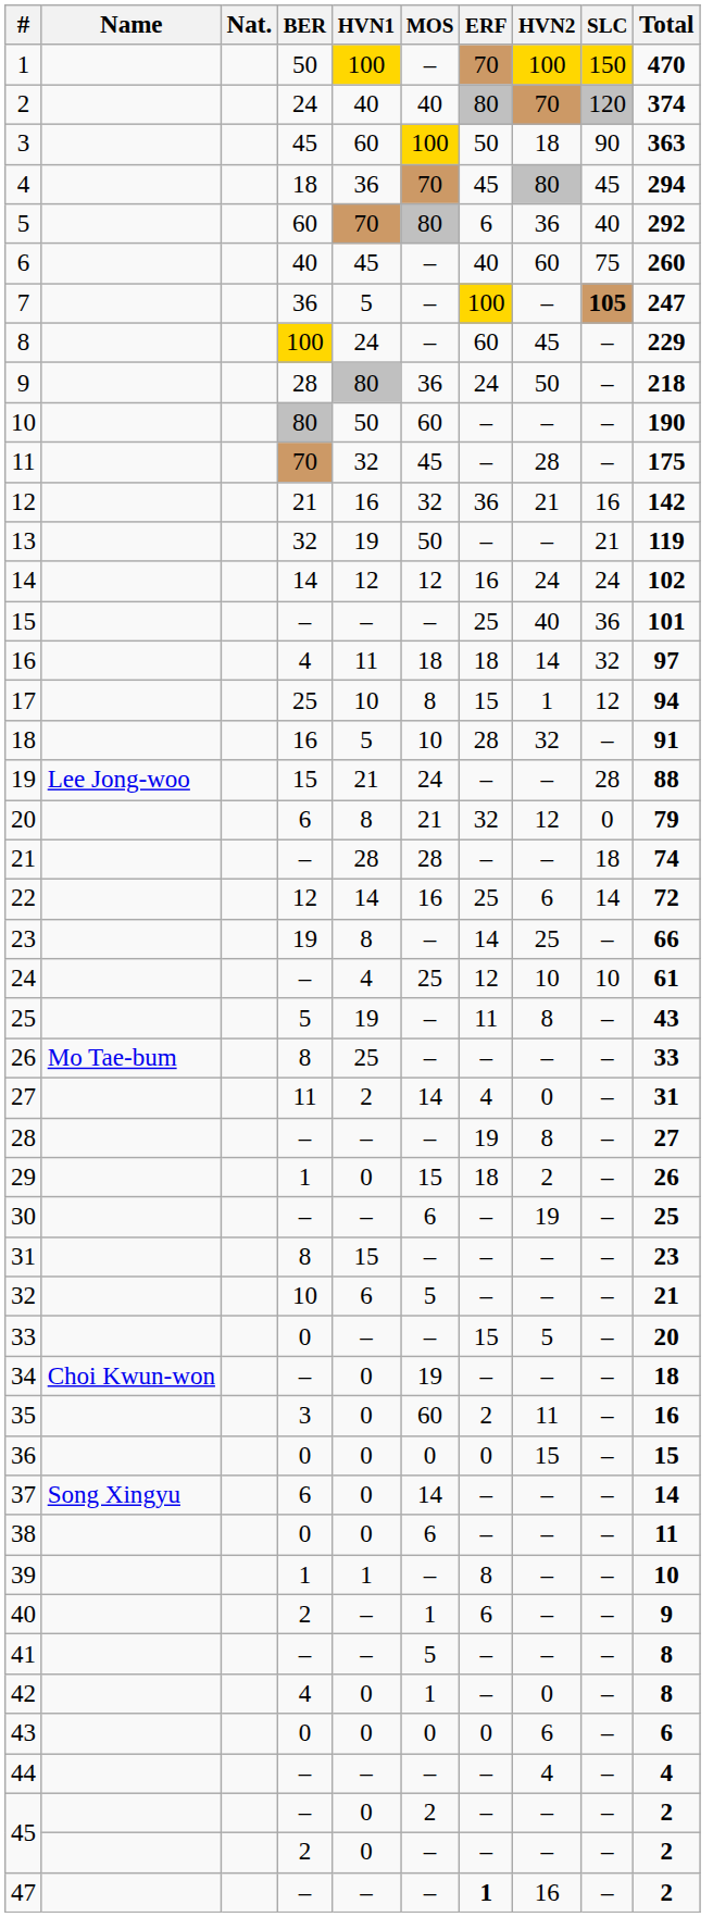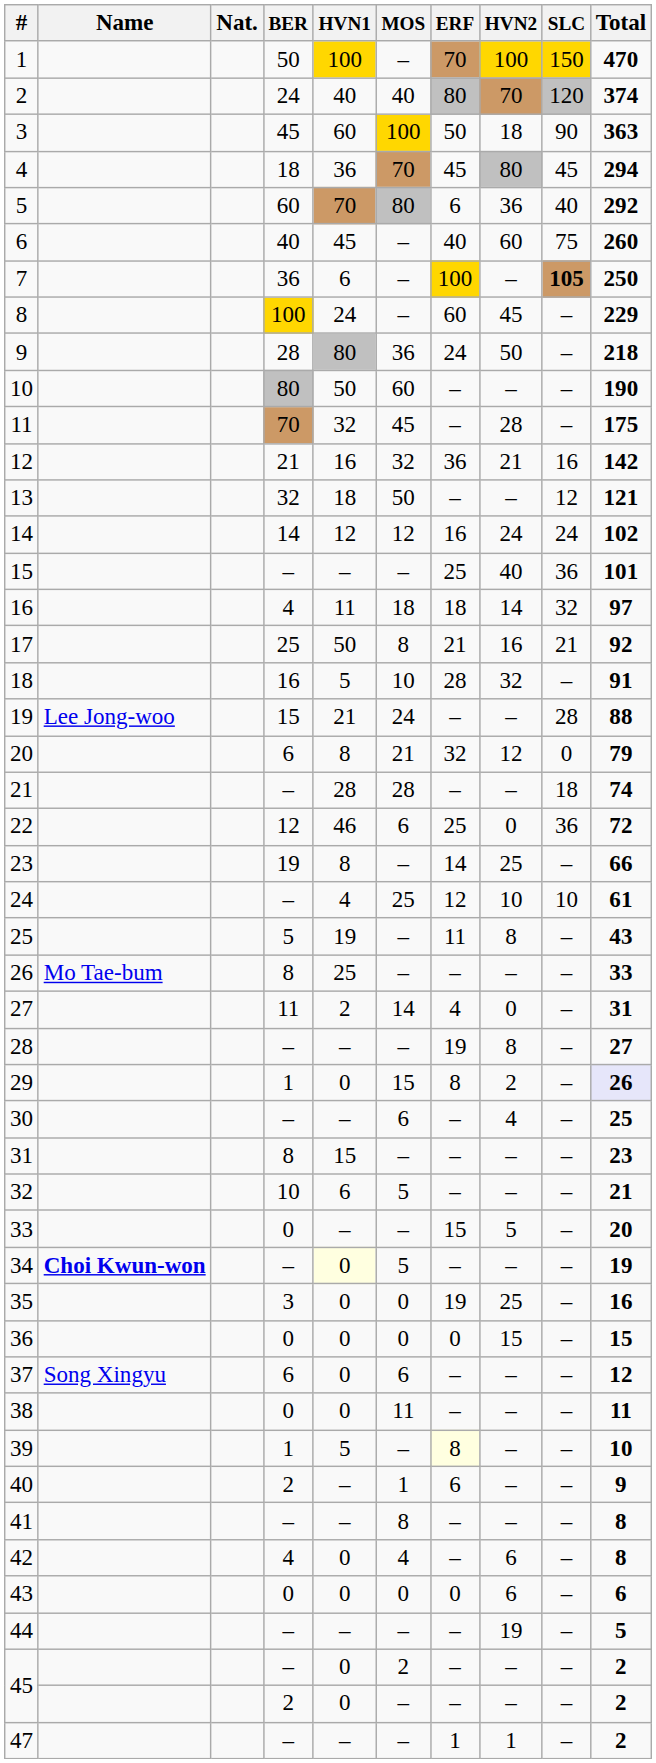 <table class="wikitable sortable" style="text-align:center;">
 <tr>
 <th>#</th>
 <th>Name</th>
 <th>Nat.</th>
 <th><small>BER</small></th>
 <th><small>HVN1</small></th>
 <th><small>MOS</small></th>
 <th><small>ERF</small></th>
 <th><small>HVN2</small></th>
 <th><small>SLC</small></th>
 <th>Total</th>
 </tr>
 <tr>
 <td>1</td>
 <td align=left><strong></strong></td>
 <td></td>
 <td>50</td>
 <td bgcolor="gold">100</td>
 <td>–</td>
 <td bgcolor=CC9966>70</td>
 <td bgcolor="gold">100</td>
 <td bgcolor="gold">150</td>
 <td><strong>470</strong></td>
 </tr>
 <tr>
 <td>2</td>
 <td align=left></td>
 <td></td>
 <td>24</td>
 <td>40</td>
 <td>40</td>
 <td bgcolor="silver">80</td>
 <td bgcolor=CC9966>70</td>
 <td bgcolor="silver">120</td>
 <td><strong>374</strong></td>
 </tr>
 <tr>
 <td>3</td>
 <td align=left></td>
 <td></td>
 <td>45</td>
 <td>60</td>
 <td bgcolor="gold">100</td>
 <td>50</td>
 <td>18</td>
 <td>90</td>
 <td><strong>363</strong></td>
 </tr>
 <tr>
 <td>4</td>
 <td align=left></td>
 <td></td>
 <td>18</td>
 <td>36</td>
 <td bgcolor=CC9966>70</td>
 <td>45</td>
 <td bgcolor="silver">80</td>
 <td>45</td>
 <td><strong>294</strong></td>
 </tr>
 <tr>
 <td>5</td>
 <td align=left></td>
 <td></td>
 <td>60</td>
 <td bgcolor=CC9966>70</td>
 <td bgcolor="silver">80</td>
 <td>6</td>
 <td>36</td>
 <td>40</td>
 <td><strong>292</strong></td>
 </tr>
 <tr>
 <td>6</td>
 <td align=left></td>
 <td></td>
 <td>40</td>
 <td>45</td>
 <td>–</td>
 <td>40</td>
 <td>60</td>
 <td>75</td>
 <td><strong>260</strong></td>
 </tr>
 <tr>
 <td>7</td>
 <td align=left></td>
 <td></td>
 <td>36</td>
-<td>5</td>
+<td>6</td>
 <td>–</td>
 <td bgcolor="gold">100</td>
 <td>–</td>
 <td bgcolor=CC9966><strong>105</strong></td>
-<td><strong>247</strong></td>
+<td><strong>250</strong></td>
 </tr>
 <tr>
 <td>8</td>
 <td align=left></td>
 <td></td>
 <td bgcolor="gold">100</td>
 <td>24</td>
 <td>–</td>
 <td>60</td>
 <td>45</td>
 <td>–</td>
 <td><strong>229</strong></td>
 </tr>
 <tr>
 <td>9</td>
 <td align=left></td>
 <td></td>
 <td>28</td>
 <td bgcolor="silver">80</td>
 <td>36</td>
 <td>24</td>
 <td>50</td>
 <td>–</td>
 <td><strong>218</strong></td>
 </tr>
 <tr>
 <td>10</td>
 <td align=left></td>
 <td></td>
 <td bgcolor="silver">80</td>
 <td>50</td>
 <td>60</td>
 <td>–</td>
 <td>–</td>
 <td>–</td>
 <td><strong>190</strong></td>
 </tr>
 <tr>
 <td>11</td>
 <td align=left></td>
 <td></td>
 <td bgcolor=CC9966>70</td>
 <td>32</td>
 <td>45</td>
 <td>–</td>
 <td>28</td>
 <td>–</td>
 <td><strong>175</strong></td>
 </tr>
 <tr>
 <td>12</td>
 <td align=left></td>
 <td></td>
 <td>21</td>
 <td>16</td>
 <td>32</td>
 <td>36</td>
 <td>21</td>
 <td>16</td>
 <td><strong>142</strong></td>
 </tr>
 <tr>
 <td>13</td>
 <td align=left></td>
 <td></td>
 <td>32</td>
-<td>19</td>
+<td>18</td>
 <td>50</td>
 <td>–</td>
 <td>–</td>
-<td>21</td>
-<td><strong>119</strong></td>
+<td>12</td>
+<td><strong>121</strong></td>
 </tr>
 <tr>
 <td>14</td>
 <td align=left></td>
 <td></td>
 <td>14</td>
 <td>12</td>
 <td>12</td>
 <td>16</td>
 <td>24</td>
 <td>24</td>
 <td><strong>102</strong></td>
 </tr>
 <tr>
 <td>15</td>
 <td align=left></td>
 <td></td>
 <td>–</td>
 <td>–</td>
 <td>–</td>
 <td>25</td>
 <td>40</td>
 <td>36</td>
 <td><strong>101</strong></td>
 </tr>
 <tr>
 <td>16</td>
 <td align=left></td>
 <td></td>
 <td>4</td>
 <td>11</td>
 <td>18</td>
 <td>18</td>
 <td>14</td>
 <td>32</td>
 <td><strong>97</strong></td>
 </tr>
 <tr>
 <td>17</td>
 <td align=left></td>
 <td></td>
 <td>25</td>
-<td>10</td>
+<td>50</td>
 <td>8</td>
-<td>15</td>
-<td>1</td>
-<td>12</td>
-<td><strong>94</strong></td>
+<td>21</td>
+<td>16</td>
+<td>21</td>
+<td><strong>92</strong></td>
 </tr>
 <tr>
 <td>18</td>
 <td align=left></td>
 <td></td>
 <td>16</td>
 <td>5</td>
 <td>10</td>
 <td>28</td>
 <td>32</td>
 <td>–</td>
 <td><strong>91</strong></td>
 </tr>
 <tr>
 <td>19</td>
 <td align=left><a href='#'>Lee Jong-woo</a></td>
 <td></td>
 <td>15</td>
 <td>21</td>
 <td>24</td>
 <td>–</td>
 <td>–</td>
 <td>28</td>
 <td><strong>88</strong></td>
 </tr>
 <tr>
 <td>20</td>
 <td align=left></td>
 <td></td>
 <td>6</td>
 <td>8</td>
 <td>21</td>
 <td>32</td>
 <td>12</td>
 <td>0</td>
 <td><strong>79</strong></td>
 </tr>
 <tr>
 <td>21</td>
 <td align=left></td>
 <td></td>
 <td>–</td>
 <td>28</td>
 <td>28</td>
 <td>–</td>
 <td>–</td>
 <td>18</td>
 <td><strong>74</strong></td>
 </tr>
 <tr>
 <td>22</td>
 <td align=left></td>
 <td></td>
 <td>12</td>
-<td>14</td>
-<td>16</td>
+<td>46</td>
+<td>6</td>
 <td>25</td>
-<td>6</td>
-<td>14</td>
+<td>0</td>
+<td>36</td>
 <td><strong>72</strong></td>
 </tr>
 <tr>
 <td>23</td>
 <td align=left></td>
 <td></td>
 <td>19</td>
 <td>8</td>
 <td>–</td>
 <td>14</td>
 <td>25</td>
 <td>–</td>
 <td><strong>66</strong></td>
 </tr>
 <tr>
 <td>24</td>
 <td align=left></td>
 <td></td>
 <td>–</td>
 <td>4</td>
 <td>25</td>
 <td>12</td>
 <td>10</td>
 <td>10</td>
 <td><strong>61</strong></td>
 </tr>
 <tr>
 <td>25</td>
 <td align=left></td>
 <td></td>
 <td>5</td>
 <td>19</td>
 <td>–</td>
 <td>11</td>
 <td>8</td>
 <td>–</td>
 <td><strong>43</strong></td>
 </tr>
 <tr>
 <td>26</td>
 <td align=left><a href='#'>Mo Tae-bum</a></td>
 <td></td>
 <td>8</td>
 <td>25</td>
 <td>–</td>
 <td>–</td>
 <td>–</td>
 <td>–</td>
 <td><strong>33</strong></td>
 </tr>
 <tr>
 <td>27</td>
 <td align=left></td>
 <td></td>
 <td>11</td>
 <td>2</td>
 <td>14</td>
 <td>4</td>
 <td>0</td>
 <td>–</td>
 <td><strong>31</strong></td>
 </tr>
 <tr>
 <td>28</td>
 <td align=left></td>
 <td></td>
 <td>–</td>
 <td>–</td>
 <td>–</td>
 <td>19</td>
 <td>8</td>
 <td>–</td>
 <td><strong>27</strong></td>
 </tr>
 <tr>
 <td>29</td>
 <td align=left></td>
 <td></td>
 <td>1</td>
 <td>0</td>
 <td>15</td>
-<td>18</td>
+<td>8</td>
 <td>2</td>
 <td>–</td>
-<td><strong>26</strong></td>
+<td style="background: lavender;"><strong>26</strong></td>
 </tr>
 <tr>
 <td>30</td>
 <td align=left></td>
 <td></td>
 <td>–</td>
 <td>–</td>
 <td>6</td>
 <td>–</td>
-<td>19</td>
+<td>4</td>
 <td>–</td>
 <td><strong>25</strong></td>
 </tr>
 <tr>
 <td>31</td>
 <td align=left></td>
 <td></td>
 <td>8</td>
 <td>15</td>
 <td>–</td>
 <td>–</td>
 <td>–</td>
 <td>–</td>
 <td><strong>23</strong></td>
 </tr>
 <tr>
 <td>32</td>
 <td align=left></td>
 <td></td>
 <td>10</td>
 <td>6</td>
 <td>5</td>
 <td>–</td>
 <td>–</td>
 <td>–</td>
 <td><strong>21</strong></td>
 </tr>
 <tr>
 <td>33</td>
 <td align=left></td>
 <td></td>
 <td>0</td>
 <td>–</td>
 <td>–</td>
 <td>15</td>
 <td>5</td>
 <td>–</td>
 <td><strong>20</strong></td>
 </tr>
 <tr>
 <td>34</td>
-<td align=left><a href='#'>Choi Kwun-won</a></td>
+<td align=left><strong><a href='#'>Choi Kwun-won</a></strong></td>
 <td></td>
 <td>–</td>
-<td>0</td>
-<td>19</td>
+<td style="background: lightyellow;">0</td>
+<td>5</td>
 <td>–</td>
 <td>–</td>
 <td>–</td>
-<td><strong>18</strong></td>
+<td><strong>19</strong></td>
 </tr>
 <tr>
 <td>35</td>
 <td align=left></td>
 <td></td>
 <td>3</td>
 <td>0</td>
-<td>60</td>
-<td>2</td>
-<td>11</td>
+<td>0</td>
+<td>19</td>
+<td>25</td>
 <td>–</td>
 <td><strong>16</strong></td>
 </tr>
 <tr>
 <td>36</td>
 <td align=left></td>
 <td></td>
 <td>0</td>
 <td>0</td>
 <td>0</td>
 <td>0</td>
 <td>15</td>
 <td>–</td>
 <td><strong>15</strong></td>
 </tr>
 <tr>
 <td>37</td>
 <td align=left><a href='#'>Song Xingyu</a></td>
 <td></td>
 <td>6</td>
 <td>0</td>
-<td>14</td>
+<td>6</td>
 <td>–</td>
 <td>–</td>
 <td>–</td>
-<td><strong>14</strong></td>
+<td><strong>12</strong></td>
 </tr>
 <tr>
 <td>38</td>
 <td align=left></td>
 <td></td>
 <td>0</td>
 <td>0</td>
-<td>6</td>
+<td>11</td>
 <td>–</td>
 <td>–</td>
 <td>–</td>
 <td><strong>11</strong></td>
 </tr>
 <tr>
 <td>39</td>
 <td align=left></td>
 <td></td>
 <td>1</td>
-<td>1</td>
+<td>5</td>
 <td>–</td>
-<td>8</td>
+<td style="background: lightyellow;">8</td>
 <td>–</td>
 <td>–</td>
 <td><strong>10</strong></td>
 </tr>
 <tr>
 <td>40</td>
 <td align=left></td>
 <td></td>
 <td>2</td>
 <td>–</td>
 <td>1</td>
 <td>6</td>
 <td>–</td>
 <td>–</td>
 <td><strong>9</strong></td>
 </tr>
 <tr>
 <td>41</td>
 <td align=left></td>
 <td></td>
 <td>–</td>
 <td>–</td>
-<td>5</td>
+<td>8</td>
 <td>–</td>
 <td>–</td>
 <td>–</td>
 <td><strong>8</strong></td>
 </tr>
 <tr>
 <td>42</td>
 <td align=left></td>
 <td></td>
 <td>4</td>
 <td>0</td>
-<td>1</td>
+<td>4</td>
 <td>–</td>
-<td>0</td>
+<td>6</td>
 <td>–</td>
 <td><strong>8</strong></td>
 </tr>
 <tr>
 <td>43</td>
 <td align=left></td>
 <td></td>
 <td>0</td>
 <td>0</td>
 <td>0</td>
 <td>0</td>
 <td>6</td>
 <td>–</td>
 <td><strong>6</strong></td>
 </tr>
 <tr>
 <td>44</td>
 <td align=left></td>
 <td></td>
 <td>–</td>
 <td>–</td>
 <td>–</td>
 <td>–</td>
-<td>4</td>
+<td>19</td>
 <td>–</td>
-<td><strong>4</strong></td>
+<td><strong>5</strong></td>
 </tr>
 <tr>
 <td rowspan=2>45</td>
 <td align=left></td>
 <td></td>
 <td>–</td>
 <td>0</td>
 <td>2</td>
 <td>–</td>
 <td>–</td>
 <td>–</td>
 <td><strong>2</strong></td>
 </tr>
 <tr>
 <td align=left></td>
 <td></td>
 <td>2</td>
 <td>0</td>
 <td>–</td>
 <td>–</td>
 <td>–</td>
 <td>–</td>
 <td><strong>2</strong></td>
 </tr>
 <tr>
 <td>47</td>
 <td align=left></td>
 <td></td>
 <td>–</td>
 <td>–</td>
 <td>–</td>
-<td><strong>1</strong></td>
-<td>16</td>
+<td>1</td>
+<td>1</td>
 <td>–</td>
 <td><strong>2</strong></td>
 </tr>
 </table>
